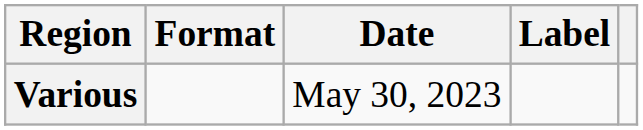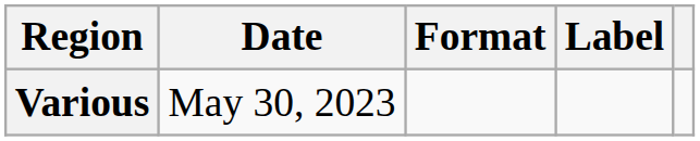 <table class="wikitable plainrowheaders">
 <tr>
 <th scope="col">Region</th>
+<th scope="col">Date</th>
 <th scope="col">Format</th>
-<th scope="col">Date</th>
 <th scope="col">Label</th>
 <th scope="col"></th>
 </tr>
 <tr>
 <th scope="row">Various</th>
+<td>May 30, 2023</td>
 <td></td>
-<td>May 30, 2023</td>
 <td></td>
 <td style="text-align:center"></td>
 </tr>
 </table>
